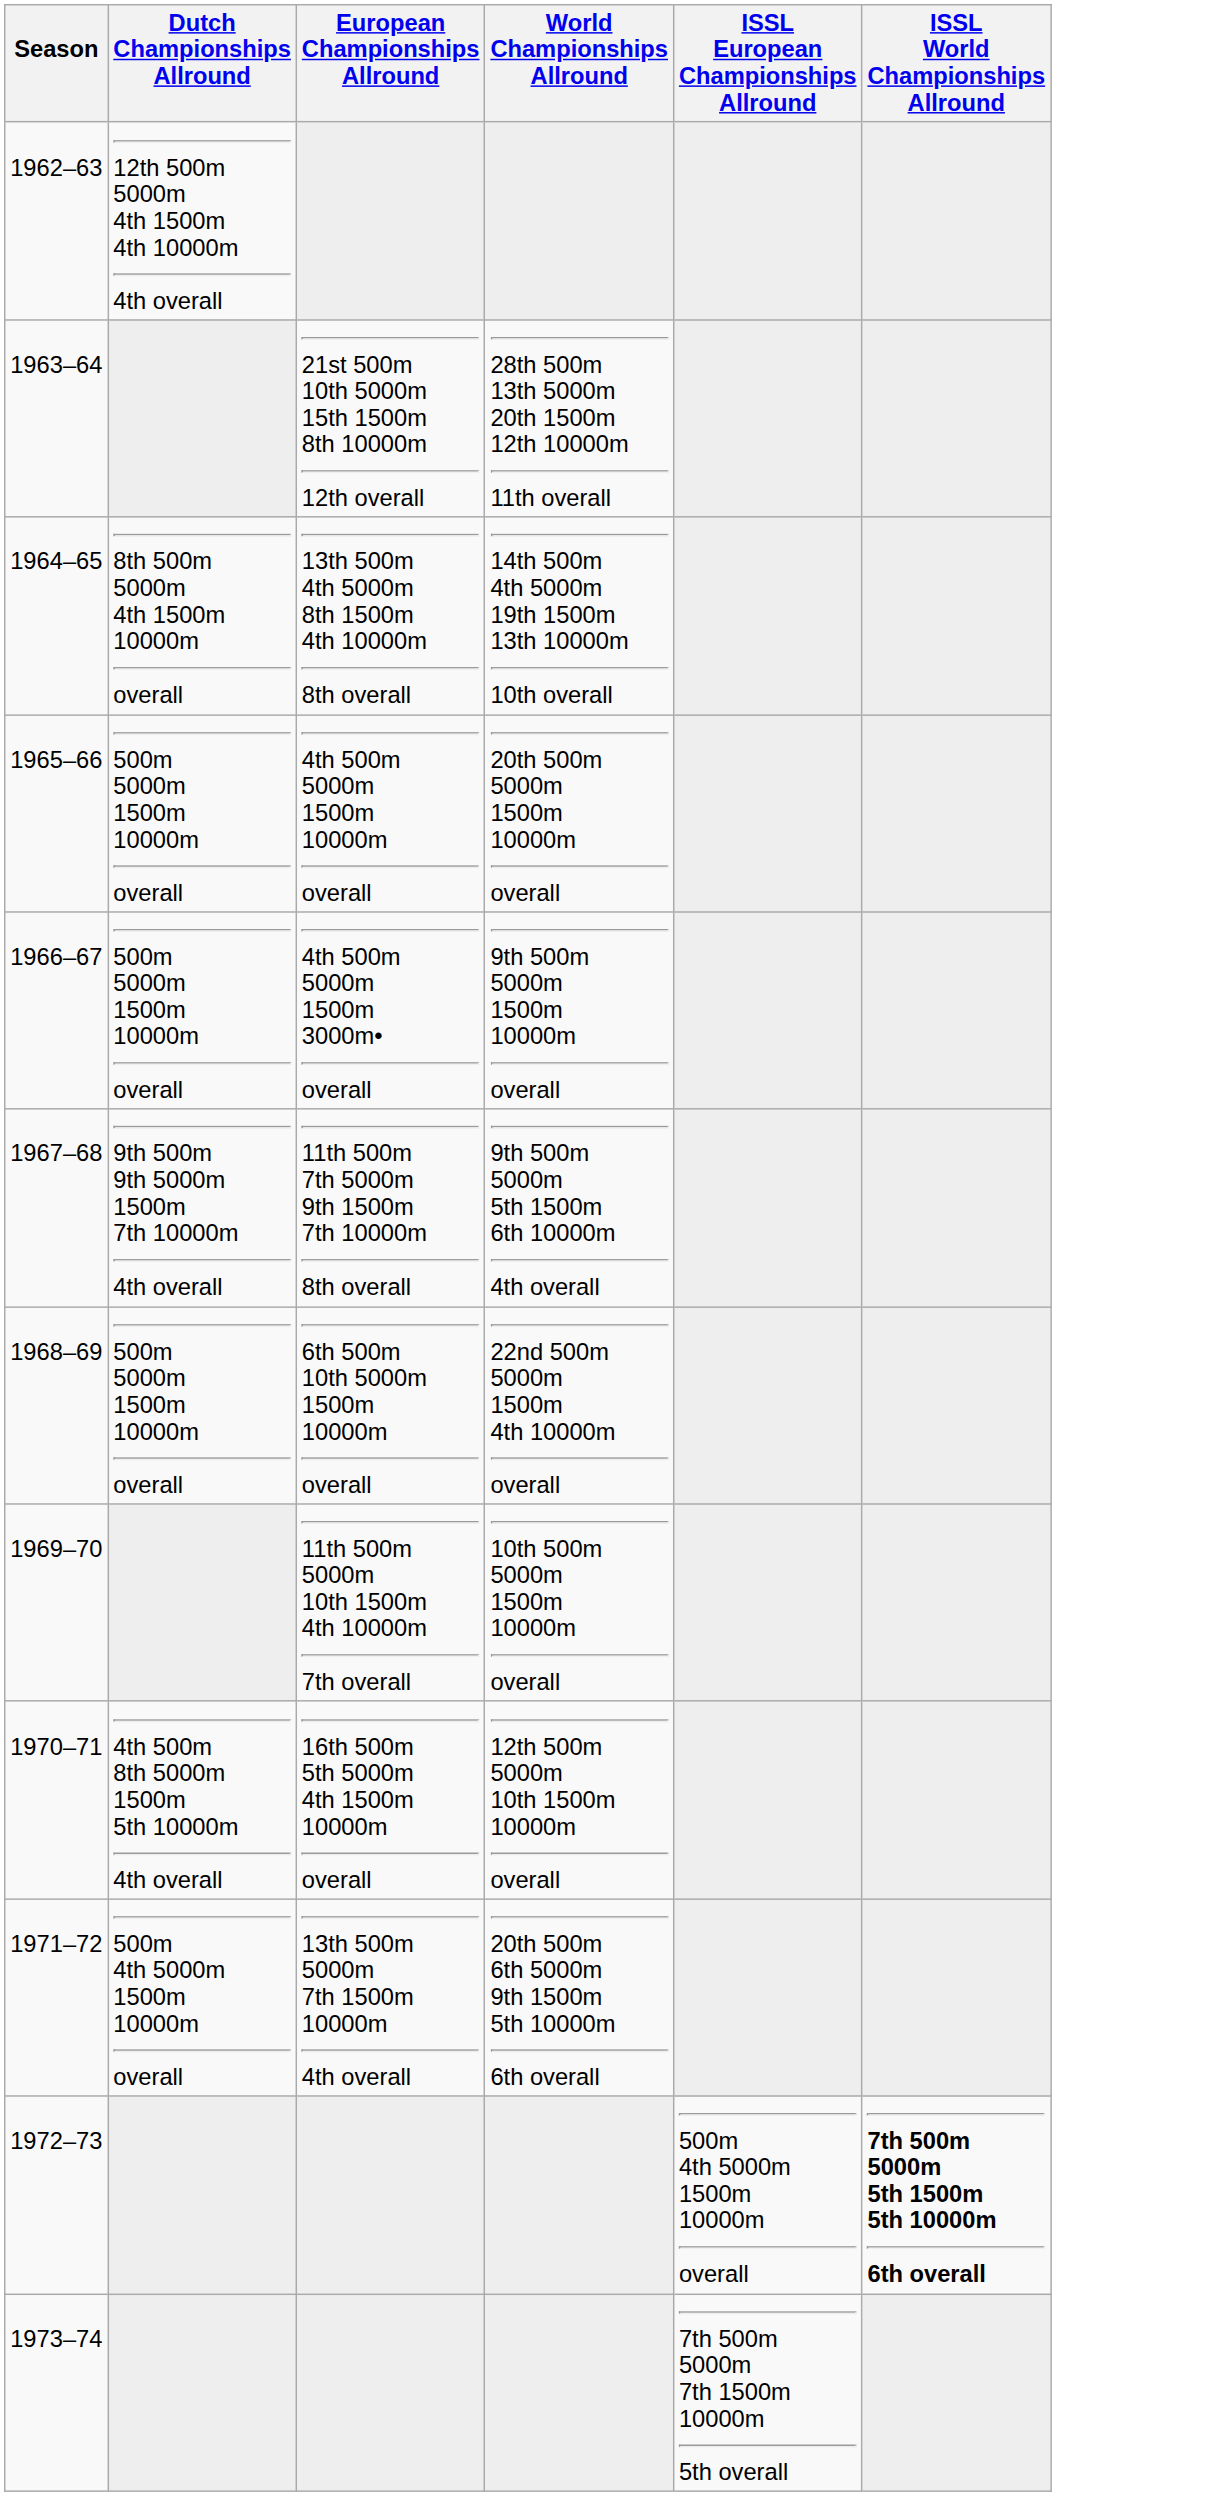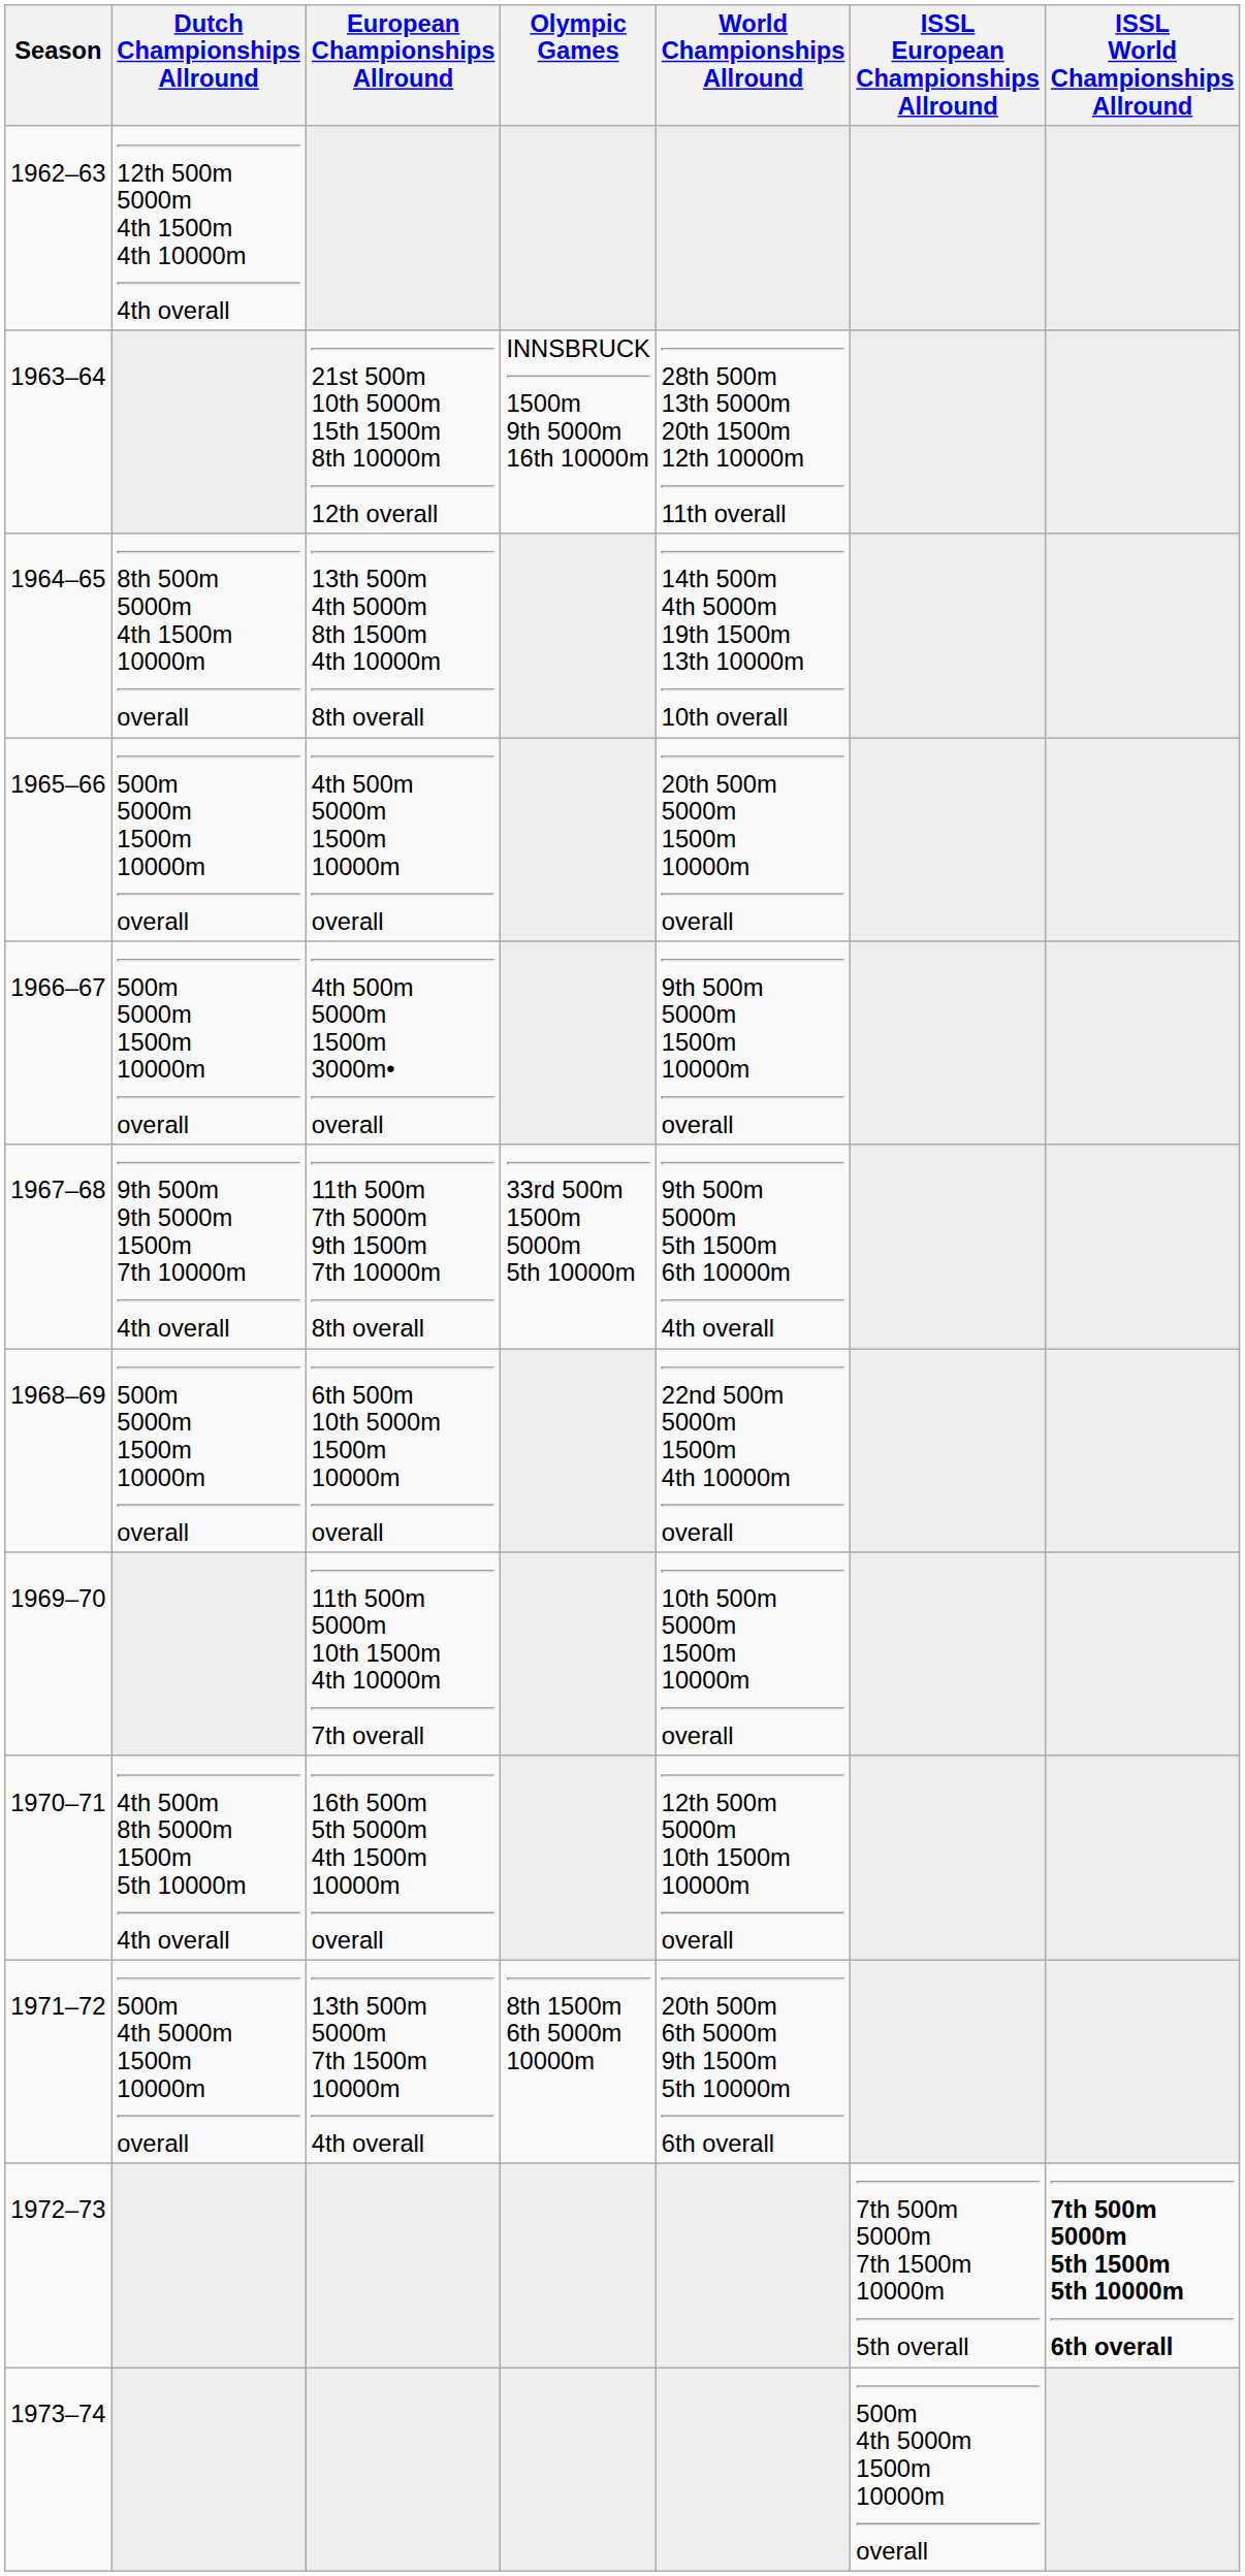 <table class="wikitable">
 <tr style="vertical-align: top;">
 <th><br> Season</th>
 <th><a href='#'>Dutch <br> Championships <br> Allround</a></th>
 <th><a href='#'>European <br> Championships <br> Allround</a></th>
+<th><a href='#'>Olympic <br> Games</a></th>
 <th><a href='#'>World <br> Championships <br> Allround</a></th>
 <th><a href='#'>ISSL <br> European <br> Championships <br> Allround</a></th>
 <th><a href='#'>ISSL <br> World <br> Championships <br> Allround</a></th>
 </tr>
 <tr style="vertical-align: top;">
 <td><br> 1962–63</td>
 <td> <hr> 12th 500m <br>  5000m <br> 4th 1500m <br> 4th 10000m <hr> 4th overall</td>
 <td bgcolor=#EEEEEE></td>
 <td bgcolor=#EEEEEE></td>
 <td bgcolor=#EEEEEE></td>
 <td bgcolor=#EEEEEE></td>
+<td bgcolor=#EEEEEE></td>
 </tr>
 <tr style="vertical-align: top;">
 <td><br> 1963–64</td>
 <td bgcolor=#EEEEEE></td>
 <td> <hr> 21st 500m <br> 10th 5000m <br> 15th 1500m <br> 8th 10000m <hr> 12th overall</td>
+<td>INNSBRUCK <hr>  1500m<br>9th 5000m<br> 16th 10000m</td>
 <td> <hr> 28th 500m <br> 13th 5000m <br> 20th 1500m <br> 12th 10000m <hr> 11th overall</td>
 <td bgcolor=#EEEEEE></td>
 <td bgcolor=#EEEEEE></td>
 </tr>
 <tr style="vertical-align: top;">
 <td><br> 1964–65</td>
 <td> <hr> 8th 500m <br>  5000m <br> 4th 1500m <br>  10000m <hr>  overall</td>
 <td> <hr> 13th 500m <br> 4th 5000m <br> 8th 1500m <br> 4th 10000m <hr> 8th overall</td>
+<td bgcolor=#EEEEEE></td>
 <td> <hr> 14th 500m <br> 4th 5000m <br> 19th 1500m <br> 13th 10000m <hr> 10th overall</td>
 <td bgcolor=#EEEEEE></td>
 <td bgcolor=#EEEEEE></td>
 </tr>
 <tr style="vertical-align: top;">
 <td><br> 1965–66</td>
 <td> <hr>  500m <br>  5000m <br>  1500m <br> 10000m <hr>  overall</td>
 <td> <hr> 4th 500m <br>  5000m <br>  1500m <br>  10000m <hr>  overall</td>
+<td bgcolor=#EEEEEE></td>
 <td> <hr> 20th 500m <br>  5000m <br>  1500m <br>  10000m <hr>  overall</td>
 <td bgcolor=#EEEEEE></td>
 <td bgcolor=#EEEEEE></td>
 </tr>
 <tr style="vertical-align: top;">
 <td><br> 1966–67</td>
 <td> <hr>  500m <br>  5000m <br>  1500m <br>  10000m <hr>  overall</td>
 <td> <hr> 4th 500m <br>  5000m <br>  1500m <br>  3000m• <hr>  overall</td>
+<td bgcolor=#EEEEEE></td>
 <td> <hr> 9th 500m <br>  5000m <br>  1500m <br>  10000m <hr>  overall</td>
 <td bgcolor=#EEEEEE></td>
 <td bgcolor=#EEEEEE></td>
 </tr>
 <tr style="vertical-align: top;">
 <td><br> 1967–68</td>
 <td> <hr> 9th 500m <br> 9th 5000m <br>  1500m <br> 7th 10000m <hr> 4th overall</td>
 <td> <hr> 11th 500m <br> 7th 5000m <br> 9th 1500m <br> 7th 10000m <hr> 8th overall</td>
+<td> <hr> 33rd 500m<br> 1500m <br>  5000m<br>5th 10000m</td>
 <td> <hr> 9th 500m <br>  5000m <br> 5th 1500m <br> 6th 10000m <hr> 4th overall</td>
 <td bgcolor=#EEEEEE></td>
 <td bgcolor=#EEEEEE></td>
 </tr>
 <tr style="vertical-align: top;">
 <td><br> 1968–69</td>
 <td> <hr>  500m <br>  5000m <br>  1500m <br>  10000m <hr>  overall</td>
 <td> <hr> 6th 500m <br> 10th 5000m <br>  1500m <br>  10000m <hr>  overall</td>
+<td bgcolor=#EEEEEE></td>
 <td> <hr> 22nd 500m <br>  5000m <br>  1500m <br> 4th 10000m <hr>  overall</td>
 <td bgcolor=#EEEEEE></td>
 <td bgcolor=#EEEEEE></td>
 </tr>
 <tr style="vertical-align: top;">
 <td><br> 1969–70</td>
 <td bgcolor=#EEEEEE></td>
 <td> <hr> 11th 500m<br>  5000m <br> 10th 1500m <br> 4th 10000m <hr> 7th overall</td>
+<td bgcolor=#EEEEEE></td>
 <td> <hr> 10th 500m <br>  5000m <br>  1500m <br>  10000m <hr>  overall</td>
 <td bgcolor=#EEEEEE></td>
 <td bgcolor=#EEEEEE></td>
 </tr>
 <tr style="vertical-align: top;">
 <td><br> 1970–71</td>
 <td> <hr> 4th 500m <br> 8th 5000m <br>  1500m <br> 5th 10000m <hr> 4th overall</td>
 <td> <hr> 16th 500m <br> 5th 5000m <br> 4th 1500m <br>  10000m <hr>  overall</td>
+<td bgcolor=#EEEEEE></td>
 <td> <hr> 12th 500m <br>  5000m <br> 10th 1500m <br>  10000m <hr>  overall</td>
 <td bgcolor=#EEEEEE></td>
 <td bgcolor=#EEEEEE></td>
 </tr>
 <tr style="vertical-align: top;">
 <td><br> 1971–72</td>
 <td> <hr>  500m <br> 4th 5000m <br>  1500m <br>  10000m <hr>  overall</td>
 <td> <hr> 13th 500m<br>  5000m <br> 7th 1500m <br>  10000m <hr> 4th overall</td>
+<td> <hr> 8th 1500m <br> 6th 5000m <br>  10000m</td>
 <td> <hr> 20th 500m <br> 6th 5000m <br> 9th 1500m <br> 5th 10000m <hr> 6th overall</td>
 <td bgcolor=#EEEEEE></td>
 <td bgcolor=#EEEEEE></td>
 </tr>
 <tr style="vertical-align: top;">
 <td><br> 1972–73</td>
 <td bgcolor=#EEEEEE></td>
 <td bgcolor=#EEEEEE></td>
 <td bgcolor=#EEEEEE></td>
-<td> <hr>  500m <br> 4th 5000m <br>  1500m <br>  10000m <hr>  overall</td>
+<td bgcolor=#EEEEEE></td>
+<td> <hr> 7th 500m <br>  5000m <br> 7th 1500m <br>  10000m <hr> 5th overall</td>
 <td><strong> <hr> 7th 500m <br>  5000m <br> 5th 1500m <br> 5th 10000m <hr> 6th overall</strong></td>
 </tr>
 <tr style="vertical-align: top;">
 <td><br> 1973–74</td>
 <td bgcolor=#EEEEEE></td>
 <td bgcolor=#EEEEEE></td>
 <td bgcolor=#EEEEEE></td>
-<td> <hr> 7th 500m <br>  5000m <br> 7th 1500m <br>  10000m <hr> 5th overall</td>
+<td bgcolor=#EEEEEE></td>
+<td> <hr>  500m <br> 4th 5000m <br>  1500m <br>  10000m <hr>  overall</td>
 <td bgcolor=#EEEEEE></td>
 </tr>
 </table>
